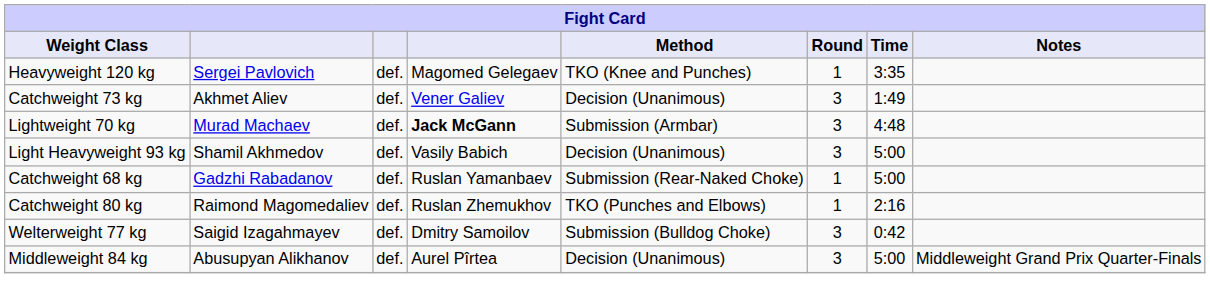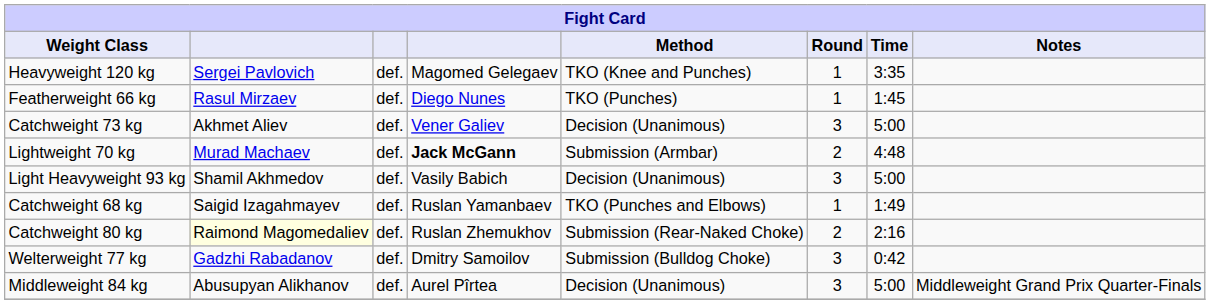 <table class="wikitable" style="font-size: 80%;">
 <tr>
 <th colspan="8" style="background-color: #ccf; color: #000080; text-align: center;"><strong>Fight Card</strong></th>
 </tr>
 <tr>
 <th colspan="1" style="background-color: #E6E8FA; color: #000000; text-align: center;">Weight Class</th>
 <th colspan="1" style="background-color: #E6E8FA; color: #000000; text-align: center;"></th>
 <th colspan="1" style="background-color: #E6E8FA; color: #000000; text-align: center;"></th>
 <th colspan="1" style="background-color: #E6E8FA; color: #000000; text-align: center;"></th>
 <th colspan="1" style="background-color: #E6E8FA; color: #000000; text-align: center;">Method</th>
 <th colspan="1" style="background-color: #E6E8FA; color: #000000; text-align: center;">Round</th>
 <th colspan="1" style="background-color: #E6E8FA; color: #000000; text-align: center;">Time</th>
 <th colspan="1" style="background-color: #E6E8FA; color: #000000; text-align: center;">Notes</th>
 </tr>
 <tr>
 <td>Heavyweight 120 kg</td>
 <td> <a href='#'>Sergei Pavlovich</a></td>
 <td>def.</td>
 <td> Magomed Gelegaev</td>
 <td>TKO (Knee and Punches)</td>
 <td align=center>1</td>
 <td align=center>3:35</td>
 <td></td>
 </tr>
 <tr>
+<td>Featherweight 66 kg</td>
+<td> <a href='#'>Rasul Mirzaev</a></td>
+<td>def.</td>
+<td> <a href='#'>Diego Nunes</a></td>
+<td>TKO (Punches)</td>
+<td align=center>1</td>
+<td align=center>1:45</td>
+<td></td>
+</tr>
+<tr>
 <td>Catchweight 73 kg</td>
 <td> Akhmet Aliev</td>
 <td>def.</td>
 <td> <a href='#'>Vener Galiev</a></td>
 <td>Decision (Unanimous)</td>
 <td align=center>3</td>
-<td align=center>1:49</td>
+<td align=center>5:00</td>
 <td></td>
 </tr>
 <tr>
 <td>Lightweight 70 kg</td>
 <td> <a href='#'>Murad Machaev</a></td>
 <td>def.</td>
 <td><strong> Jack McGann</strong></td>
 <td>Submission (Armbar)</td>
-<td align=center>3</td>
+<td align=center>2</td>
 <td align=center>4:48</td>
 <td></td>
 </tr>
 <tr>
 <td>Light Heavyweight 93 kg</td>
 <td> Shamil Akhmedov</td>
 <td>def.</td>
 <td> Vasily Babich</td>
 <td>Decision (Unanimous)</td>
 <td align=center>3</td>
 <td align=center>5:00</td>
 <td></td>
 </tr>
 <tr>
 <td>Catchweight 68 kg</td>
-<td> <a href='#'>Gadzhi Rabadanov</a></td>
+<td> Saigid Izagahmayev</td>
 <td>def.</td>
 <td> Ruslan Yamanbaev</td>
-<td>Submission (Rear-Naked Choke)</td>
+<td>TKO (Punches and Elbows)</td>
 <td align=center>1</td>
-<td align=center>5:00</td>
+<td align=center>1:49</td>
 <td></td>
 </tr>
 <tr>
 <td>Catchweight 80 kg</td>
-<td> Raimond Magomedaliev</td>
+<td style="background: lightyellow;"> Raimond Magomedaliev</td>
 <td>def.</td>
 <td> Ruslan Zhemukhov</td>
-<td>TKO (Punches and Elbows)</td>
-<td align=center>1</td>
+<td>Submission (Rear-Naked Choke)</td>
+<td align=center>2</td>
 <td align=center>2:16</td>
 <td></td>
 </tr>
 <tr>
 <td>Welterweight 77 kg</td>
-<td> Saigid Izagahmayev</td>
+<td> <a href='#'>Gadzhi Rabadanov</a></td>
 <td>def.</td>
 <td> Dmitry Samoilov</td>
 <td>Submission (Bulldog Choke)</td>
 <td align=center>3</td>
 <td align=center>0:42</td>
 <td></td>
 </tr>
 <tr>
 <td>Middleweight 84 kg</td>
 <td> Abusupyan Alikhanov</td>
 <td>def.</td>
 <td> Aurel Pîrtea</td>
 <td>Decision (Unanimous)</td>
 <td align=center>3</td>
 <td align=center>5:00</td>
 <td>Middleweight Grand Prix Quarter-Finals</td>
 </tr>
 <tr>
 </tr>
 </table>
